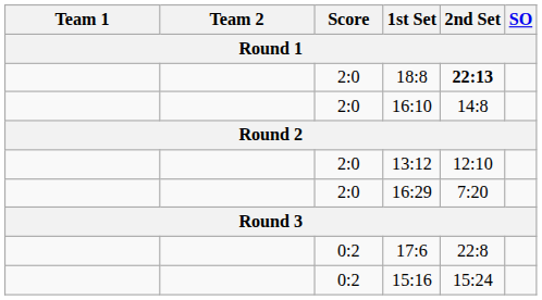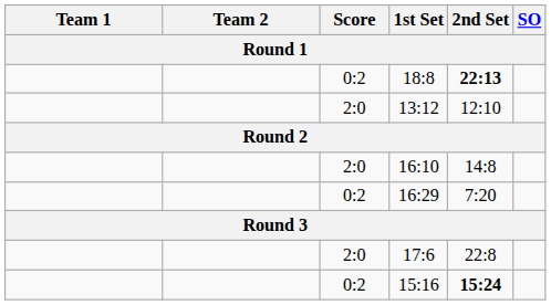 <table class="wikitable" style="text-align: center; font-size:90% ">
 <tr>
 <th align="right" width="120">Team 1</th>
 <th align="left" width="120">Team 2</th>
 <th width="50">Score</th>
 <th>1st Set</th>
 <th>2nd Set</th>
 <th><a href='#'>SO</a></th>
 </tr>
 <tr>
 <th colspan="6">Round 1</th>
 </tr>
 <tr>
 <td align="right"></td>
 <td align="left"></td>
-<td align="center">2:0</td>
+<td align="center">0:2</td>
 <td>18:8</td>
 <td><strong>22:13</strong></td>
 <td></td>
+</tr>
+<tr>
+<td align="right"></td>
+<td align="left"></td>
+<td align="center">2:0</td>
+<td>13:12</td>
+<td>12:10</td>
+<td></td>
+</tr>
+<tr>
+<th colspan="6">Round 2</th>
 </tr>
 <tr>
 <td align="right"></td>
 <td align="left"></td>
 <td align="center">2:0</td>
 <td>16:10</td>
 <td>14:8</td>
 <td></td>
 </tr>
 <tr>
-<th colspan="6">Round 2</th>
-</tr>
-<tr>
 <td align="right"></td>
 <td align="left"></td>
-<td align="center">2:0</td>
-<td>13:12</td>
-<td>12:10</td>
-<td></td>
-</tr>
-<tr>
-<td align="right"></td>
-<td align="left"></td>
-<td align="center">2:0</td>
+<td align="center">0:2</td>
 <td>16:29</td>
 <td>7:20</td>
 <td></td>
 </tr>
 <tr>
 <th colspan="6">Round 3</th>
 </tr>
 <tr>
 <td align="right"></td>
 <td align="left"></td>
-<td align="center">0:2</td>
+<td align="center">2:0</td>
 <td>17:6</td>
 <td>22:8</td>
 <td></td>
 </tr>
 <tr>
 <td align="right"></td>
 <td align="left"></td>
 <td align="center">0:2</td>
 <td>15:16</td>
-<td>15:24</td>
+<td><strong>15:24</strong></td>
 <td></td>
 </tr>
 </table>
